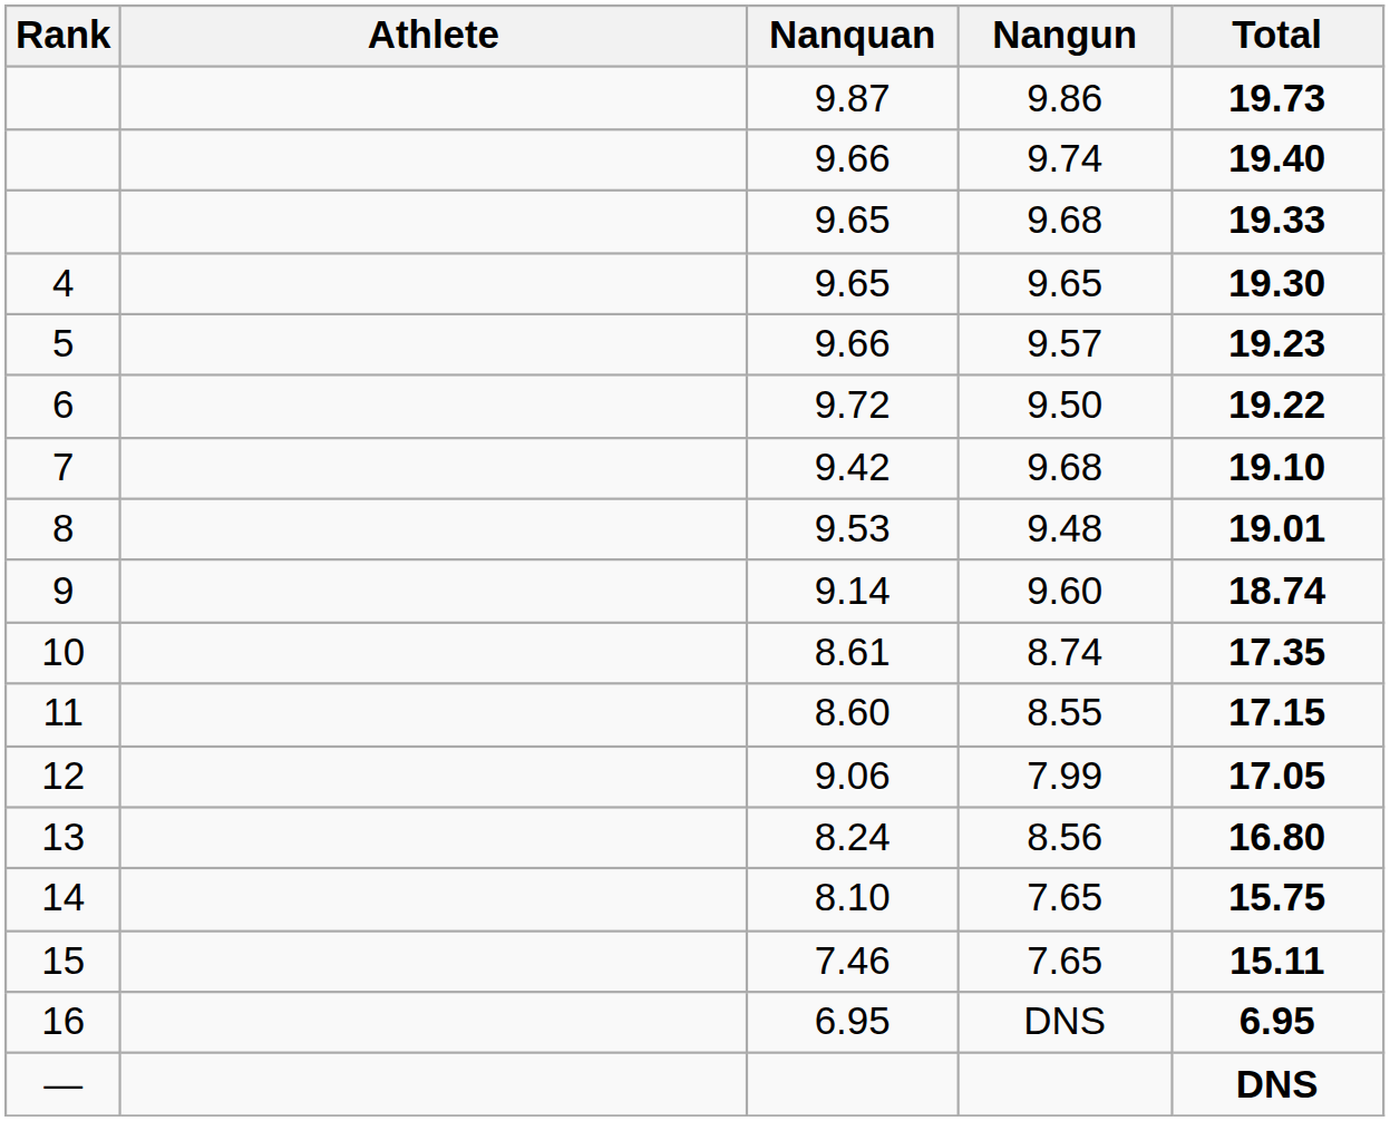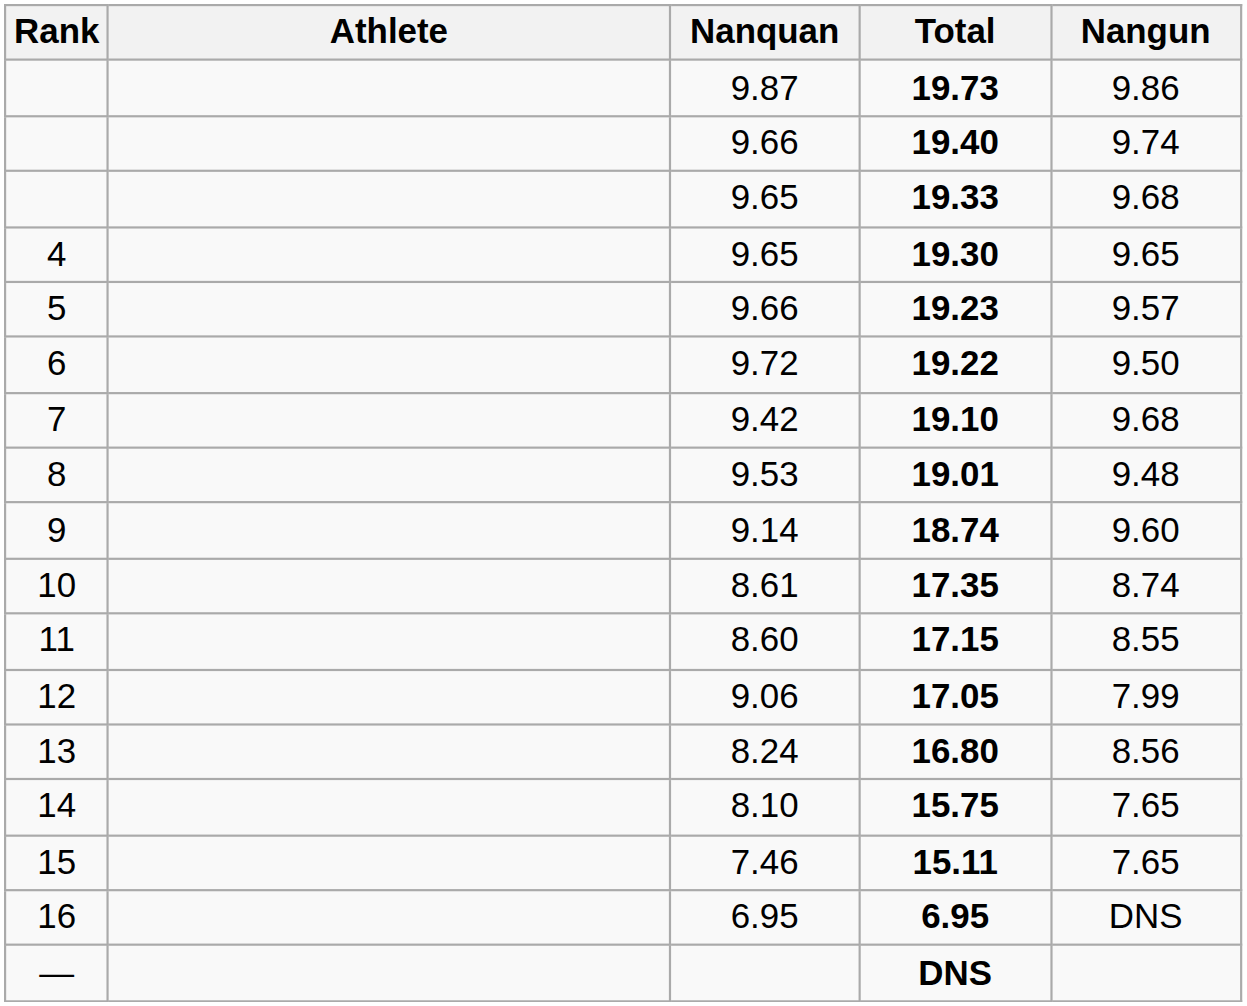 <table class=wikitable style="text-align:center">
 <tr>
 <th width=40>Rank</th>
 <th width=250>Athlete</th>
 <th width=80>Nanquan</th>
+<th width=80>Total</th>
 <th width=80>Nangun</th>
-<th width=80>Total</th>
 </tr>
 <tr>
 <td></td>
 <td align=left></td>
 <td>9.87</td>
+<td><strong>19.73</strong></td>
 <td>9.86</td>
-<td><strong>19.73</strong></td>
 </tr>
 <tr>
 <td></td>
 <td align=left></td>
 <td>9.66</td>
+<td><strong>19.40</strong></td>
 <td>9.74</td>
-<td><strong>19.40</strong></td>
 </tr>
 <tr>
 <td></td>
 <td align=left></td>
 <td>9.65</td>
+<td><strong>19.33</strong></td>
 <td>9.68</td>
-<td><strong>19.33</strong></td>
 </tr>
 <tr>
 <td>4</td>
 <td align=left></td>
 <td>9.65</td>
+<td><strong>19.30</strong></td>
 <td>9.65</td>
-<td><strong>19.30</strong></td>
 </tr>
 <tr>
 <td>5</td>
 <td align=left></td>
 <td>9.66</td>
+<td><strong>19.23</strong></td>
 <td>9.57</td>
-<td><strong>19.23</strong></td>
 </tr>
 <tr>
 <td>6</td>
 <td align=left></td>
 <td>9.72</td>
+<td><strong>19.22</strong></td>
 <td>9.50</td>
-<td><strong>19.22</strong></td>
 </tr>
 <tr>
 <td>7</td>
 <td align=left></td>
 <td>9.42</td>
+<td><strong>19.10</strong></td>
 <td>9.68</td>
-<td><strong>19.10</strong></td>
 </tr>
 <tr>
 <td>8</td>
 <td align=left></td>
 <td>9.53</td>
+<td><strong>19.01</strong></td>
 <td>9.48</td>
-<td><strong>19.01</strong></td>
 </tr>
 <tr>
 <td>9</td>
 <td align=left></td>
 <td>9.14</td>
+<td><strong>18.74</strong></td>
 <td>9.60</td>
-<td><strong>18.74</strong></td>
 </tr>
 <tr>
 <td>10</td>
 <td align=left></td>
 <td>8.61</td>
+<td><strong>17.35</strong></td>
 <td>8.74</td>
-<td><strong>17.35</strong></td>
 </tr>
 <tr>
 <td>11</td>
 <td align=left></td>
 <td>8.60</td>
+<td><strong>17.15</strong></td>
 <td>8.55</td>
-<td><strong>17.15</strong></td>
 </tr>
 <tr>
 <td>12</td>
 <td align=left></td>
 <td>9.06</td>
+<td><strong>17.05</strong></td>
 <td>7.99</td>
-<td><strong>17.05</strong></td>
 </tr>
 <tr>
 <td>13</td>
 <td align=left></td>
 <td>8.24</td>
+<td><strong>16.80</strong></td>
 <td>8.56</td>
-<td><strong>16.80</strong></td>
 </tr>
 <tr>
 <td>14</td>
 <td align=left></td>
 <td>8.10</td>
+<td><strong>15.75</strong></td>
 <td>7.65</td>
-<td><strong>15.75</strong></td>
 </tr>
 <tr>
 <td>15</td>
 <td align=left></td>
 <td>7.46</td>
+<td><strong>15.11</strong></td>
 <td>7.65</td>
-<td><strong>15.11</strong></td>
 </tr>
 <tr>
 <td>16</td>
 <td align=left></td>
 <td>6.95</td>
+<td><strong>6.95</strong></td>
 <td>DNS</td>
-<td><strong>6.95</strong></td>
 </tr>
 <tr>
 <td>—</td>
 <td align=left></td>
 <td></td>
+<td><strong>DNS</strong></td>
 <td></td>
-<td><strong>DNS</strong></td>
 </tr>
 </table>
